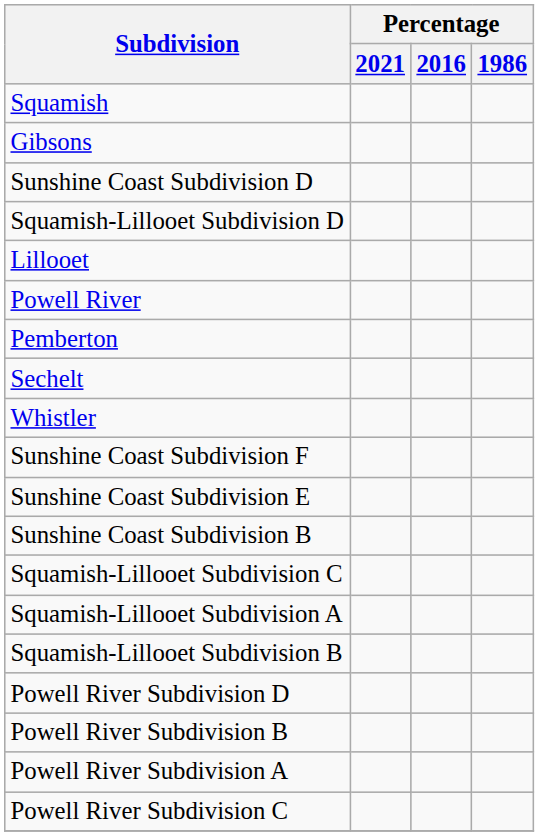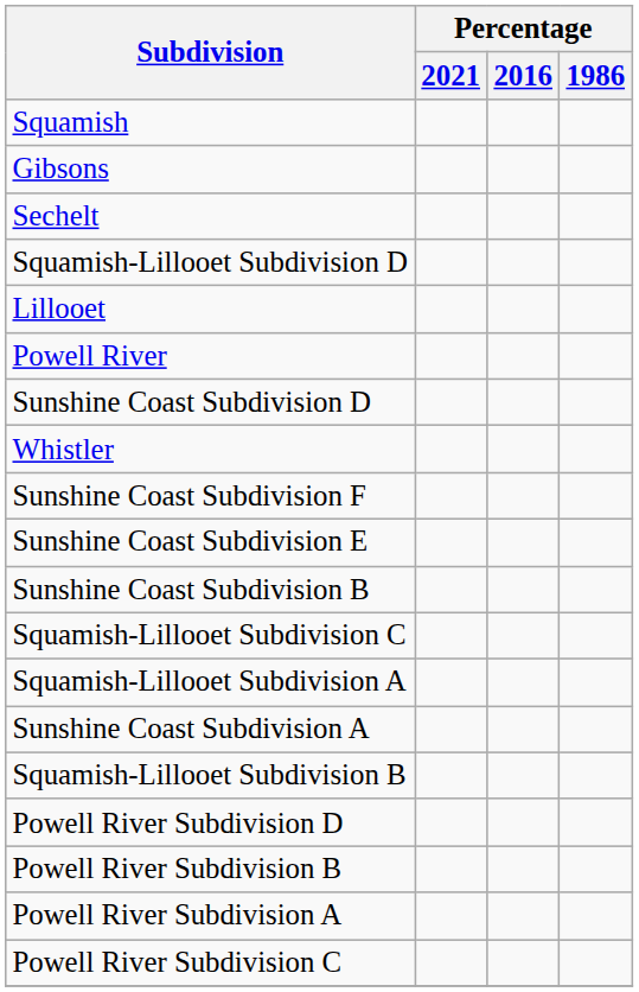 <table class="wikitable sortable">
 <tr>
 <th rowspan="2"><a href='#'>Subdivision</a></th>
 <th colspan="3">Percentage</th>
 </tr>
 <tr>
 <th><a href='#'>2021</a></th>
 <th><a href='#'>2016</a></th>
 <th><a href='#'>1986</a></th>
 </tr>
 <tr>
 <td><a href='#'>Squamish</a></td>
 <td></td>
 <td></td>
 <td></td>
 </tr>
 <tr>
 <td><a href='#'>Gibsons</a></td>
 <td></td>
 <td></td>
 <td></td>
 </tr>
 <tr>
-<td>Sunshine Coast Subdivision D</td>
+<td><a href='#'>Sechelt</a></td>
 <td></td>
 <td></td>
 <td></td>
 </tr>
 <tr>
 <td>Squamish-Lillooet Subdivision D</td>
 <td></td>
 <td></td>
 <td></td>
 </tr>
 <tr>
 <td><a href='#'>Lillooet</a></td>
 <td></td>
 <td></td>
 <td></td>
 </tr>
 <tr>
 <td><a href='#'>Powell River</a></td>
 <td></td>
 <td></td>
 <td></td>
 </tr>
 <tr>
-<td><a href='#'>Pemberton</a></td>
-<td></td>
-<td></td>
-<td></td>
-</tr>
-<tr>
-<td><a href='#'>Sechelt</a></td>
+<td>Sunshine Coast Subdivision D</td>
 <td></td>
 <td></td>
 <td></td>
 </tr>
 <tr>
 <td><a href='#'>Whistler</a></td>
 <td></td>
 <td></td>
 <td></td>
 </tr>
 <tr>
 <td>Sunshine Coast Subdivision F</td>
 <td></td>
 <td></td>
 <td></td>
 </tr>
 <tr>
 <td>Sunshine Coast Subdivision E</td>
 <td></td>
 <td></td>
 <td></td>
 </tr>
 <tr>
 <td>Sunshine Coast Subdivision B</td>
 <td></td>
 <td></td>
 <td></td>
 </tr>
 <tr>
 <td>Squamish-Lillooet Subdivision C</td>
 <td></td>
 <td></td>
 <td></td>
 </tr>
 <tr>
 <td>Squamish-Lillooet Subdivision A</td>
 <td></td>
 <td></td>
 <td></td>
 </tr>
 <tr>
+<td>Sunshine Coast Subdivision A</td>
+<td></td>
+<td></td>
+<td></td>
+</tr>
+<tr>
 <td>Squamish-Lillooet Subdivision B</td>
 <td></td>
 <td></td>
 <td></td>
 </tr>
 <tr>
 <td>Powell River Subdivision D</td>
 <td></td>
 <td></td>
 <td></td>
 </tr>
 <tr>
 <td>Powell River Subdivision B</td>
 <td></td>
 <td></td>
 <td></td>
 </tr>
 <tr>
 <td>Powell River Subdivision A</td>
 <td></td>
 <td></td>
 <td></td>
 </tr>
 <tr>
 <td>Powell River Subdivision C</td>
 <td></td>
 <td></td>
 <td></td>
 </tr>
 <tr>
 </tr>
 </table>
